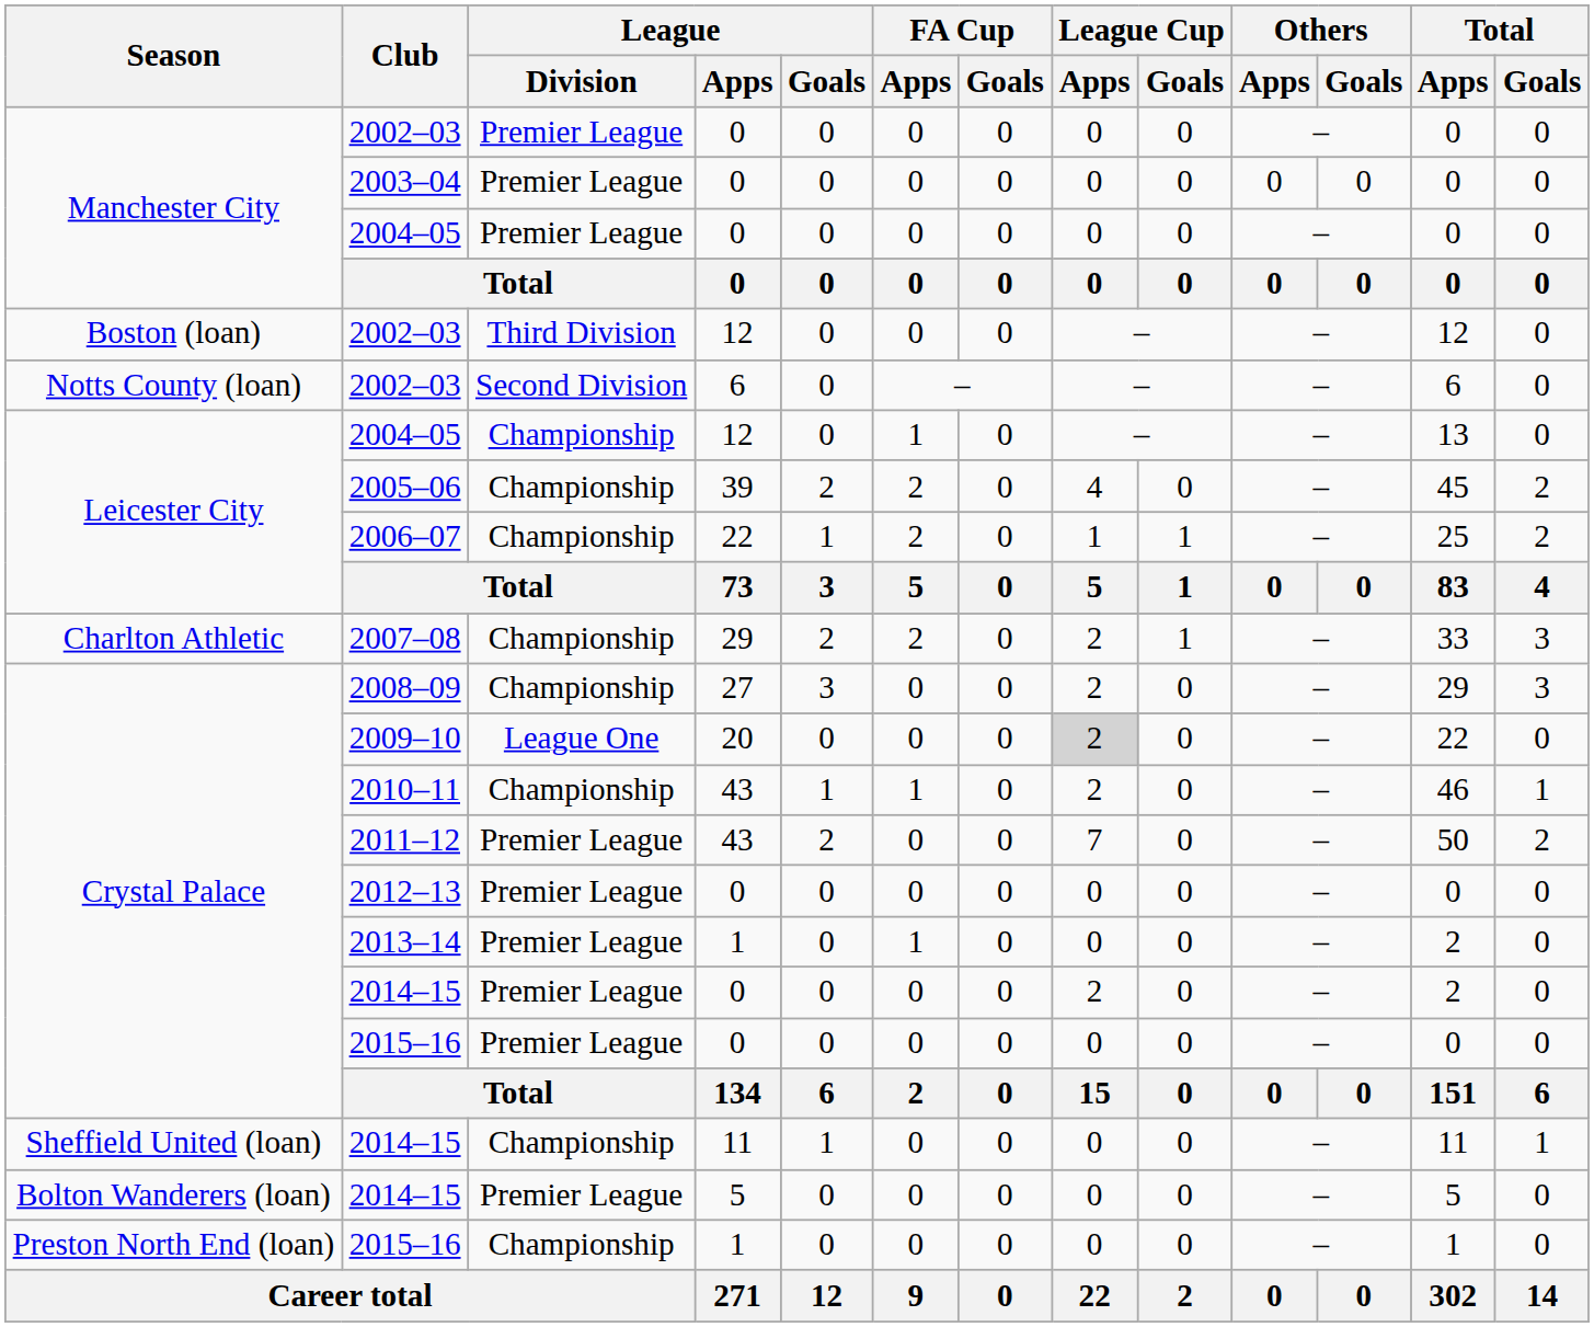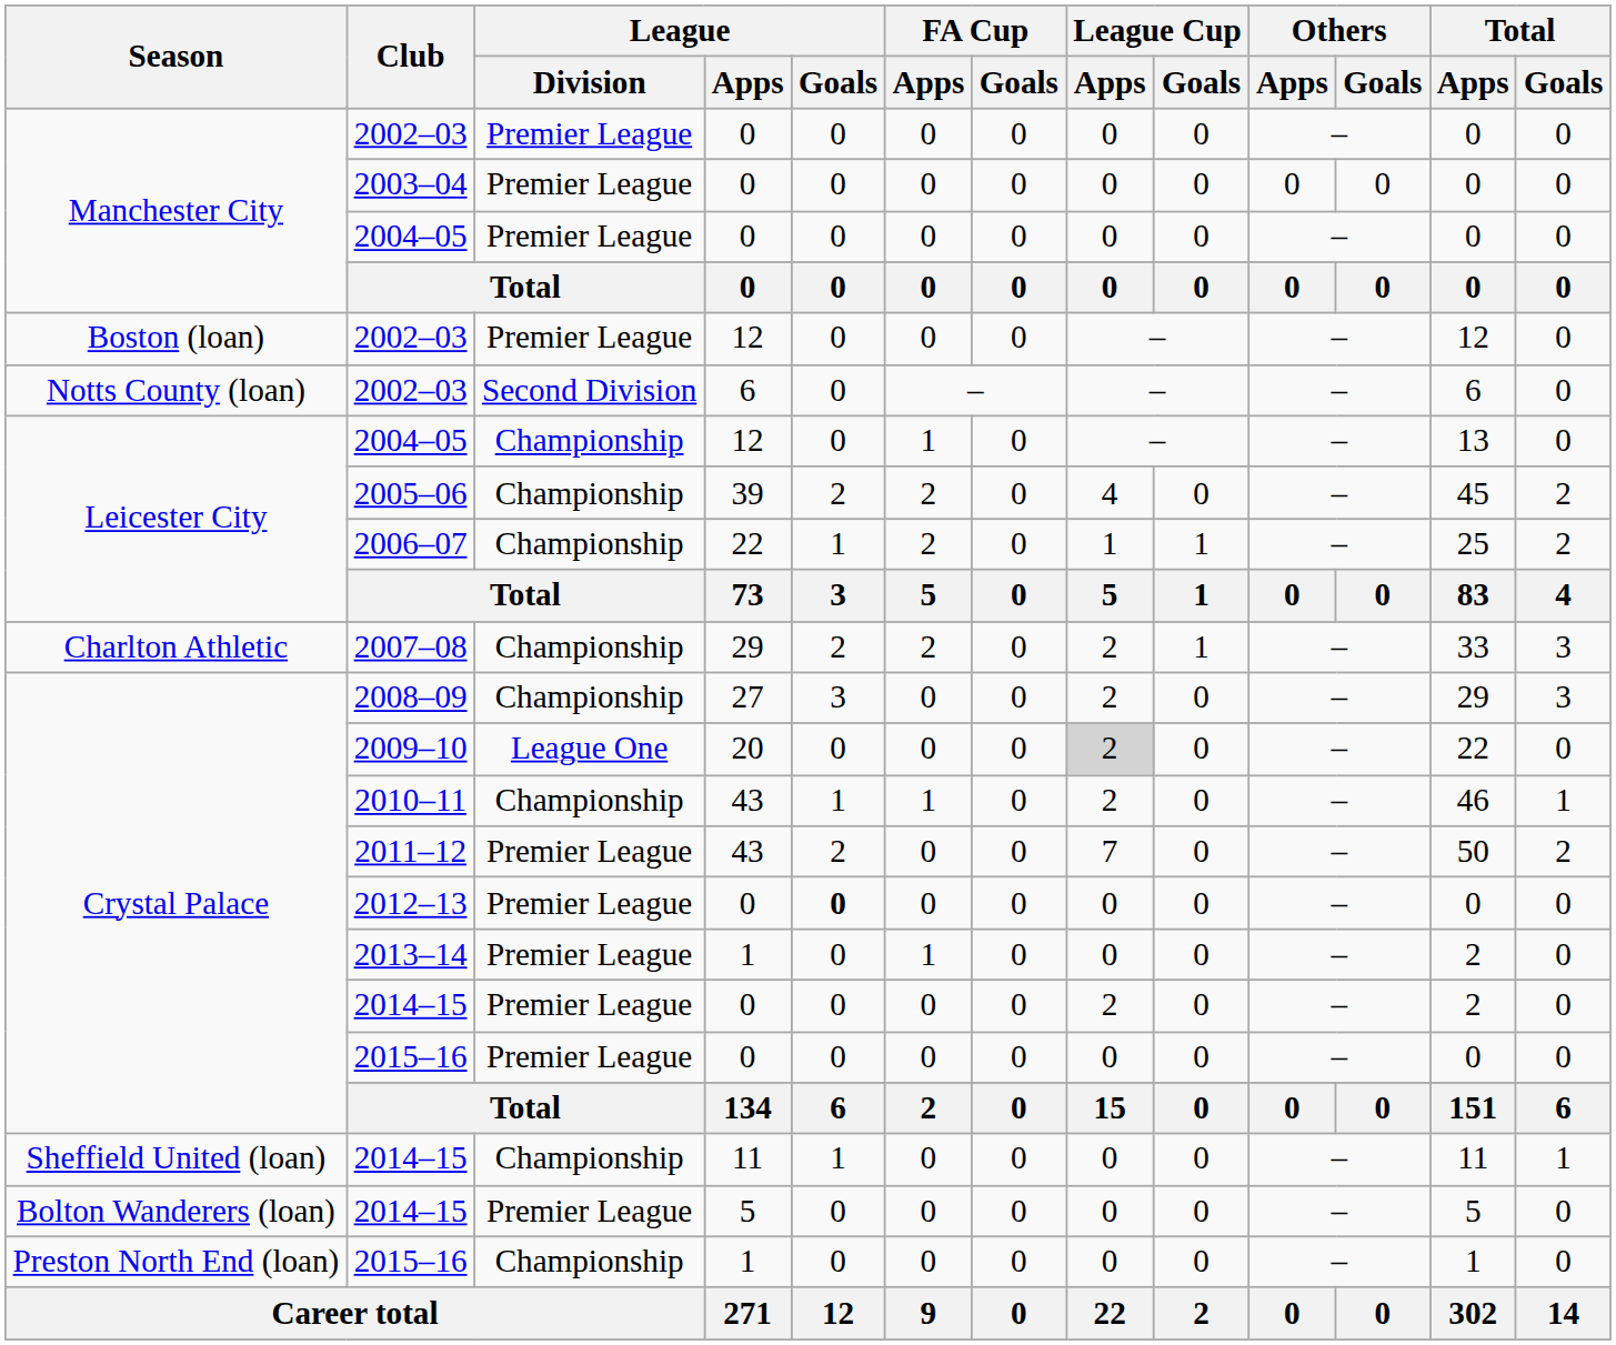 <table class="wikitable" style="text-align:center">
 <tr>
 <th rowspan="2">Season</th>
 <th rowspan="2">Club</th>
 <th colspan="3">League</th>
 <th colspan="2">FA Cup</th>
 <th colspan="2">League Cup</th>
 <th colspan="2">Others</th>
 <th colspan="2">Total</th>
 </tr>
 <tr>
 <th>Division</th>
 <th>Apps</th>
 <th>Goals</th>
 <th>Apps</th>
 <th>Goals</th>
 <th>Apps</th>
 <th>Goals</th>
 <th>Apps</th>
 <th>Goals</th>
 <th>Apps</th>
 <th>Goals</th>
 </tr>
 <tr>
 <td rowspan="4"><a href='#'>Manchester City</a></td>
 <td><a href='#'>2002–03</a></td>
 <td><a href='#'>Premier League</a></td>
 <td>0</td>
 <td>0</td>
 <td>0</td>
 <td>0</td>
 <td>0</td>
 <td>0</td>
 <td colspan="2">–</td>
 <td>0</td>
 <td>0</td>
 </tr>
 <tr>
 <td><a href='#'>2003–04</a></td>
 <td>Premier League</td>
 <td>0</td>
 <td>0</td>
 <td>0</td>
 <td>0</td>
 <td>0</td>
 <td>0</td>
 <td>0</td>
 <td>0</td>
 <td>0</td>
 <td>0</td>
 </tr>
 <tr>
 <td><a href='#'>2004–05</a></td>
 <td>Premier League</td>
 <td>0</td>
 <td>0</td>
 <td>0</td>
 <td>0</td>
 <td>0</td>
 <td>0</td>
 <td colspan="2">–</td>
 <td>0</td>
 <td>0</td>
 </tr>
 <tr>
 <th colspan="2">Total</th>
 <th>0</th>
 <th>0</th>
 <th>0</th>
 <th>0</th>
 <th>0</th>
 <th>0</th>
 <th>0</th>
 <th>0</th>
 <th>0</th>
 <th>0</th>
 </tr>
 <tr>
 <td><a href='#'>Boston</a> (loan)</td>
 <td><a href='#'>2002–03</a></td>
-<td><a href='#'>Third Division</a></td>
+<td>Premier League</td>
 <td>12</td>
 <td>0</td>
 <td>0</td>
 <td>0</td>
 <td colspan="2">–</td>
 <td colspan="2">–</td>
 <td>12</td>
 <td>0</td>
 </tr>
 <tr>
 <td><a href='#'>Notts County</a> (loan)</td>
 <td><a href='#'>2002–03</a></td>
 <td><a href='#'>Second Division</a></td>
 <td>6</td>
 <td>0</td>
 <td colspan="2">–</td>
 <td colspan="2">–</td>
 <td colspan="2">–</td>
 <td>6</td>
 <td>0</td>
 </tr>
 <tr>
 <td rowspan="4"><a href='#'>Leicester City</a></td>
 <td><a href='#'>2004–05</a></td>
 <td><a href='#'>Championship</a></td>
 <td>12</td>
 <td>0</td>
 <td>1</td>
 <td>0</td>
 <td colspan="2">–</td>
 <td colspan="2">–</td>
 <td>13</td>
 <td>0</td>
 </tr>
 <tr>
 <td><a href='#'>2005–06</a></td>
 <td>Championship</td>
 <td>39</td>
 <td>2</td>
 <td>2</td>
 <td>0</td>
 <td>4</td>
 <td>0</td>
 <td colspan="2">–</td>
 <td>45</td>
 <td>2</td>
 </tr>
 <tr>
 <td><a href='#'>2006–07</a></td>
 <td>Championship</td>
 <td>22</td>
 <td>1</td>
 <td>2</td>
 <td>0</td>
 <td>1</td>
 <td>1</td>
 <td colspan="2">–</td>
 <td>25</td>
 <td>2</td>
 </tr>
 <tr>
 <th colspan="2">Total</th>
 <th>73</th>
 <th>3</th>
 <th>5</th>
 <th>0</th>
 <th>5</th>
 <th>1</th>
 <th>0</th>
 <th>0</th>
 <th>83</th>
 <th>4</th>
 </tr>
 <tr>
 <td><a href='#'>Charlton Athletic</a></td>
 <td><a href='#'>2007–08</a></td>
 <td>Championship</td>
 <td>29</td>
 <td>2</td>
 <td>2</td>
 <td>0</td>
 <td>2</td>
 <td>1</td>
 <td colspan="2">–</td>
 <td>33</td>
 <td>3</td>
 </tr>
 <tr>
 <td rowspan="9"><a href='#'>Crystal Palace</a></td>
 <td><a href='#'>2008–09</a></td>
 <td>Championship</td>
 <td>27</td>
 <td>3</td>
 <td>0</td>
 <td>0</td>
 <td>2</td>
 <td>0</td>
 <td colspan="2">–</td>
 <td>29</td>
 <td>3</td>
 </tr>
 <tr>
 <td><a href='#'>2009–10</a></td>
 <td><a href='#'>League One</a></td>
 <td>20</td>
 <td>0</td>
 <td>0</td>
 <td>0</td>
 <td style="background: lightgrey;">2</td>
 <td>0</td>
 <td colspan="2">–</td>
 <td>22</td>
 <td>0</td>
 </tr>
 <tr>
 <td><a href='#'>2010–11</a></td>
 <td>Championship</td>
 <td>43</td>
 <td>1</td>
 <td>1</td>
 <td>0</td>
 <td>2</td>
 <td>0</td>
 <td colspan="2">–</td>
 <td>46</td>
 <td>1</td>
 </tr>
 <tr>
 <td><a href='#'>2011–12</a></td>
 <td>Premier League</td>
 <td>43</td>
 <td>2</td>
 <td>0</td>
 <td>0</td>
 <td>7</td>
 <td>0</td>
 <td colspan="2">–</td>
 <td>50</td>
 <td>2</td>
 </tr>
 <tr>
 <td><a href='#'>2012–13</a></td>
 <td>Premier League</td>
 <td>0</td>
-<td>0</td>
+<td><strong>0</strong></td>
 <td>0</td>
 <td>0</td>
 <td>0</td>
 <td>0</td>
 <td colspan="2">–</td>
 <td>0</td>
 <td>0</td>
 </tr>
 <tr>
 <td><a href='#'>2013–14</a></td>
 <td>Premier League</td>
 <td>1</td>
 <td>0</td>
 <td>1</td>
 <td>0</td>
 <td>0</td>
 <td>0</td>
 <td colspan="2">–</td>
 <td>2</td>
 <td>0</td>
 </tr>
 <tr>
 <td><a href='#'>2014–15</a></td>
 <td>Premier League</td>
 <td>0</td>
 <td>0</td>
 <td>0</td>
 <td>0</td>
 <td>2</td>
 <td>0</td>
 <td colspan="2">–</td>
 <td>2</td>
 <td>0</td>
 </tr>
 <tr>
 <td><a href='#'>2015–16</a></td>
 <td>Premier League</td>
 <td>0</td>
 <td>0</td>
 <td>0</td>
 <td>0</td>
 <td>0</td>
 <td>0</td>
 <td colspan="2">–</td>
 <td>0</td>
 <td>0</td>
 </tr>
 <tr>
 <th colspan="2">Total</th>
 <th>134</th>
 <th>6</th>
 <th>2</th>
 <th>0</th>
 <th>15</th>
 <th>0</th>
 <th>0</th>
 <th>0</th>
 <th>151</th>
 <th>6</th>
 </tr>
 <tr>
 <td><a href='#'>Sheffield United</a> (loan)</td>
 <td><a href='#'>2014–15</a></td>
 <td>Championship</td>
 <td>11</td>
 <td>1</td>
 <td>0</td>
 <td>0</td>
 <td>0</td>
 <td>0</td>
 <td colspan="2">–</td>
 <td>11</td>
 <td>1</td>
 </tr>
 <tr>
 <td><a href='#'>Bolton Wanderers</a> (loan)</td>
 <td><a href='#'>2014–15</a></td>
 <td>Premier League</td>
 <td>5</td>
 <td>0</td>
 <td>0</td>
 <td>0</td>
 <td>0</td>
 <td>0</td>
 <td colspan="2">–</td>
 <td>5</td>
 <td>0</td>
 </tr>
 <tr>
 <td><a href='#'>Preston North End</a> (loan)</td>
 <td><a href='#'>2015–16</a></td>
 <td>Championship</td>
 <td>1</td>
 <td>0</td>
 <td>0</td>
 <td>0</td>
 <td>0</td>
 <td>0</td>
 <td colspan="2">–</td>
 <td>1</td>
 <td>0</td>
 </tr>
 <tr>
 <th colspan="3">Career total</th>
 <th>271</th>
 <th>12</th>
 <th>9</th>
 <th>0</th>
 <th>22</th>
 <th>2</th>
 <th>0</th>
 <th>0</th>
 <th>302</th>
 <th>14</th>
 </tr>
 </table>
